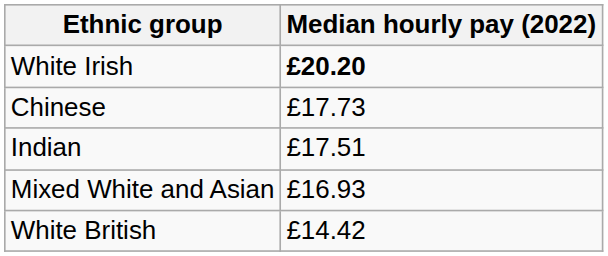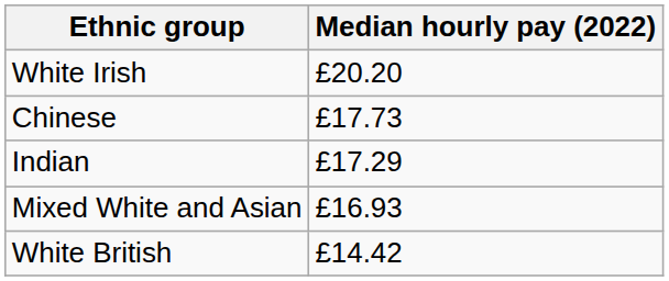 <table class="wikitable">
 <tr>
 <th>Ethnic group</th>
 <th>Median hourly pay (2022)</th>
 </tr>
 <tr>
 <td>White Irish</td>
-<td><strong>£20.20</strong></td>
+<td>£20.20</td>
 </tr>
 <tr>
 <td>Chinese</td>
 <td>£17.73</td>
 </tr>
 <tr>
 <td>Indian</td>
-<td>£17.51</td>
+<td>£17.29</td>
 </tr>
 <tr>
 <td>Mixed White and Asian</td>
 <td>£16.93</td>
 </tr>
 <tr>
 <td>White British</td>
 <td>£14.42</td>
 </tr>
 </table>
